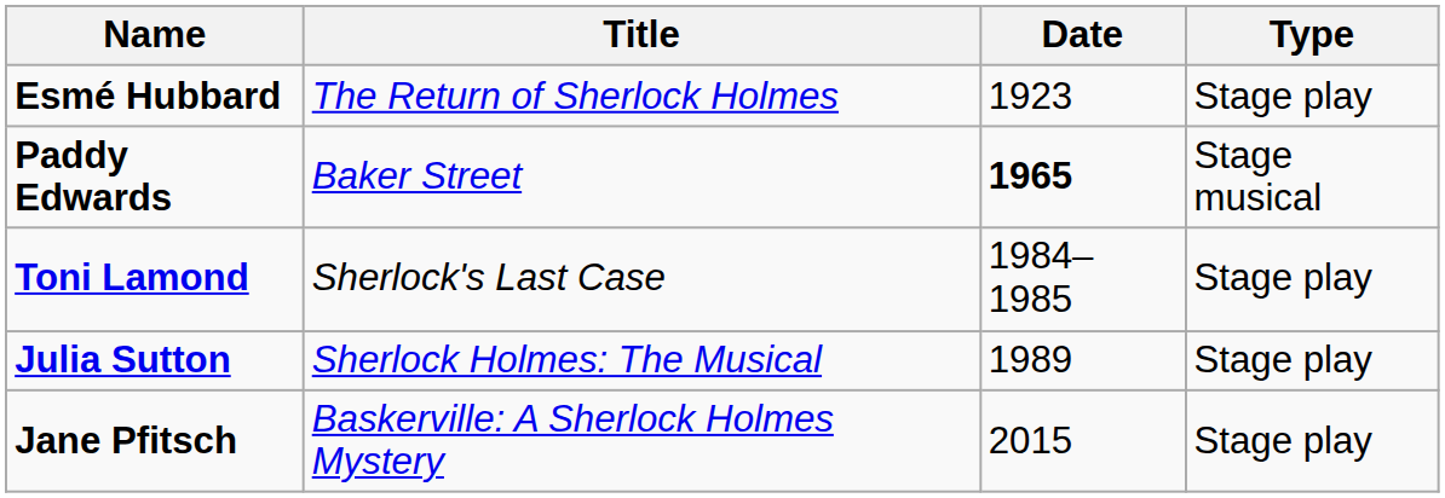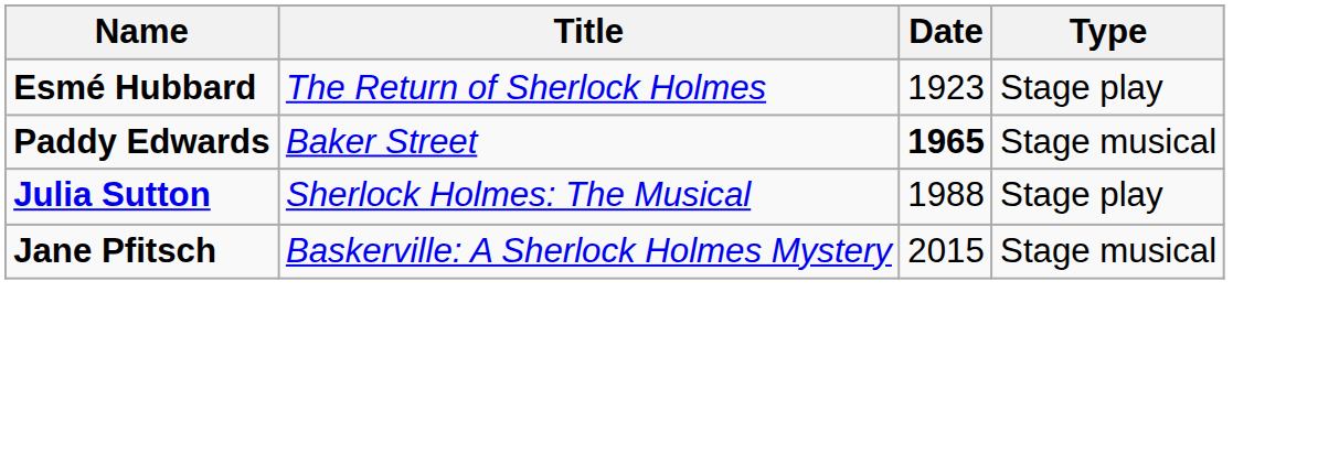 <table class="wikitable sortable">
 <tr>
 <th>Name</th>
 <th>Title</th>
 <th>Date</th>
 <th>Type</th>
 </tr>
 <tr>
 <td><strong>Esmé Hubbard</strong></td>
 <td><em><a href='#'>The Return of Sherlock Holmes</a></em></td>
 <td>1923</td>
 <td>Stage play</td>
 </tr>
 <tr>
 <td><strong>Paddy Edwards</strong></td>
 <td><em><a href='#'>Baker Street</a></em></td>
 <td><strong>1965</strong></td>
 <td>Stage musical</td>
 </tr>
 <tr>
-<td><strong><a href='#'>Toni Lamond</a></strong></td>
-<td><em>Sherlock's Last Case</em></td>
-<td>1984–1985</td>
-<td>Stage play</td>
-</tr>
-<tr>
 <td><strong><a href='#'>Julia Sutton</a></strong></td>
 <td><em><a href='#'>Sherlock Holmes: The Musical</a></em></td>
-<td>1989</td>
+<td>1988</td>
 <td>Stage play</td>
 </tr>
 <tr>
 <td><strong>Jane Pfitsch</strong></td>
 <td><em><a href='#'>Baskerville: A Sherlock Holmes Mystery</a></em></td>
 <td>2015</td>
-<td>Stage play</td>
+<td>Stage musical</td>
 </tr>
 </table>
